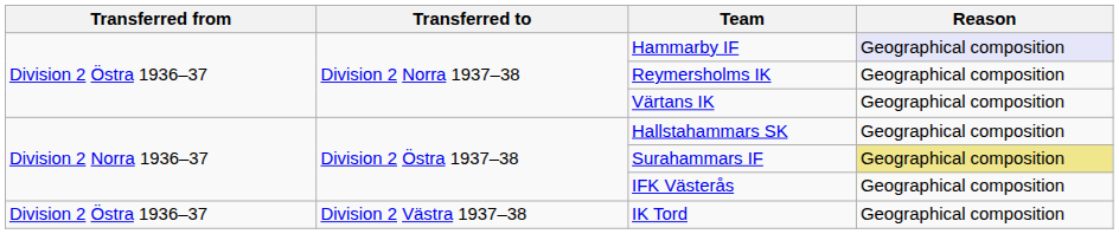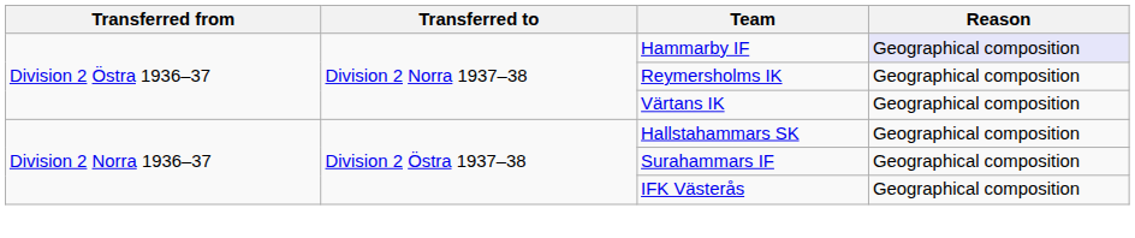 <table class="wikitable" style="text-align: left;">
 <tr>
 <th style="width: 275px;">Transferred from</th>
 <th style="width: 275px;">Transferred to</th>
 <th style="width: 200px;">Team</th>
 <th style="width: 225px;">Reason</th>
 </tr>
 <tr>
 <td rowspan=3><a href='#'>Division 2</a> <a href='#'>Östra</a> 1936–37</td>
 <td rowspan=3><a href='#'>Division 2</a> <a href='#'>Norra</a> 1937–38</td>
 <td><a href='#'>Hammarby IF</a></td>
 <td style="background: lavender;">Geographical composition</td>
 </tr>
 <tr>
 <td><a href='#'>Reymersholms IK</a></td>
 <td>Geographical composition</td>
 </tr>
 <tr>
 <td><a href='#'>Värtans IK</a></td>
 <td>Geographical composition</td>
 </tr>
 <tr>
 <td rowspan=3><a href='#'>Division 2</a> <a href='#'>Norra</a> 1936–37</td>
 <td rowspan=3><a href='#'>Division 2</a> <a href='#'>Östra</a> 1937–38</td>
 <td><a href='#'>Hallstahammars SK</a></td>
 <td>Geographical composition</td>
 </tr>
 <tr>
 <td><a href='#'>Surahammars IF</a></td>
-<td style="background: khaki;">Geographical composition</td>
+<td>Geographical composition</td>
 </tr>
 <tr>
 <td><a href='#'>IFK Västerås</a></td>
 <td>Geographical composition</td>
 </tr>
-<tr>
-<td><a href='#'>Division 2</a> <a href='#'>Östra</a> 1936–37</td>
-<td><a href='#'>Division 2</a> <a href='#'>Västra</a> 1937–38</td>
-<td><a href='#'>IK Tord</a></td>
-<td>Geographical composition</td>
-</tr>
 </table>
